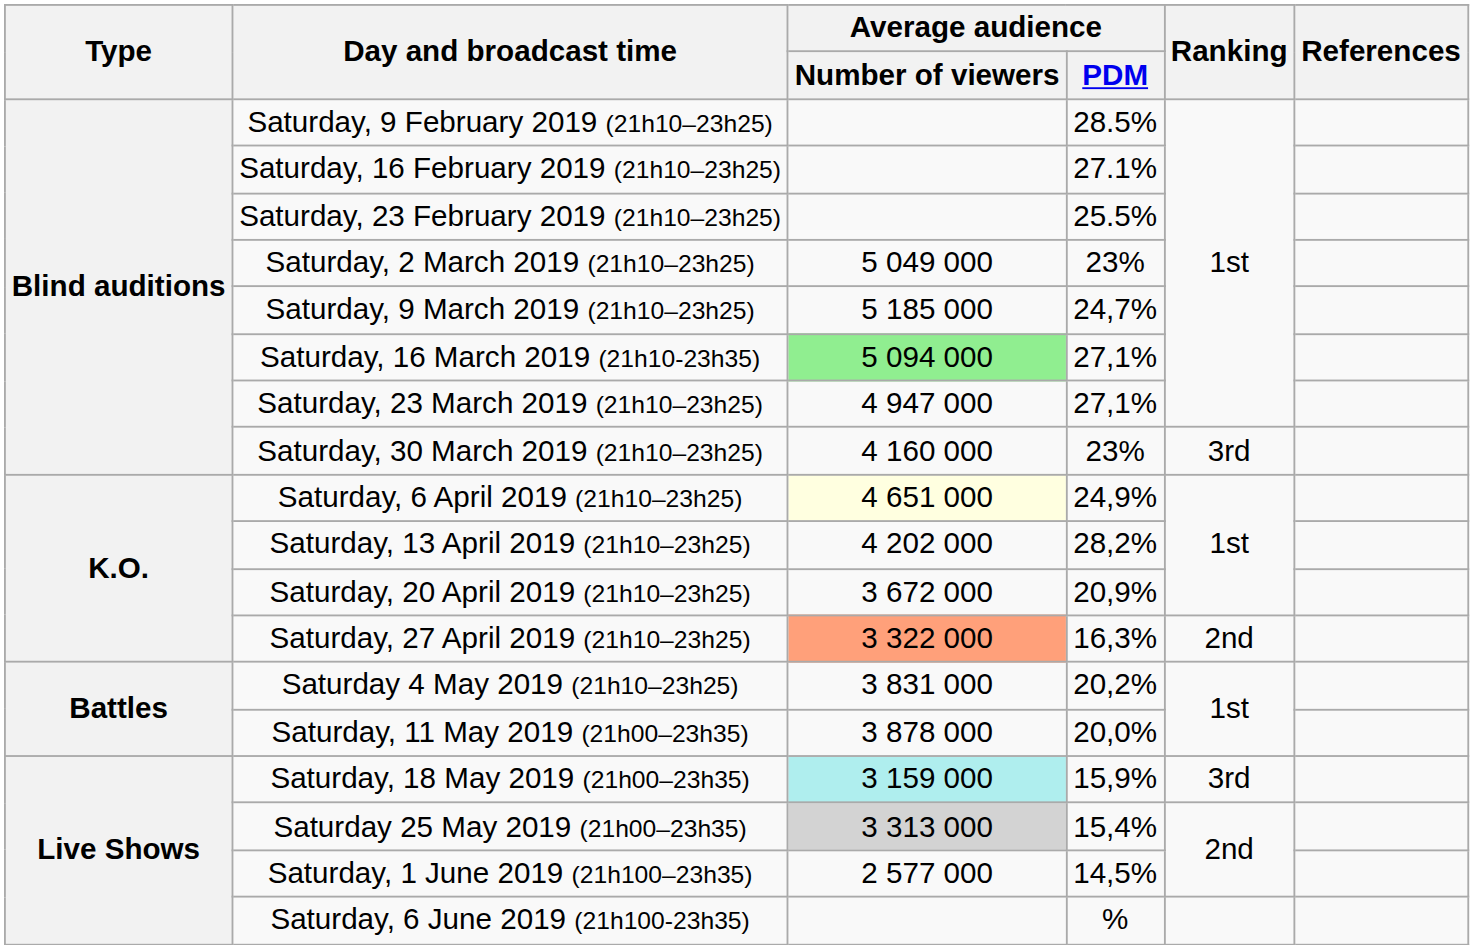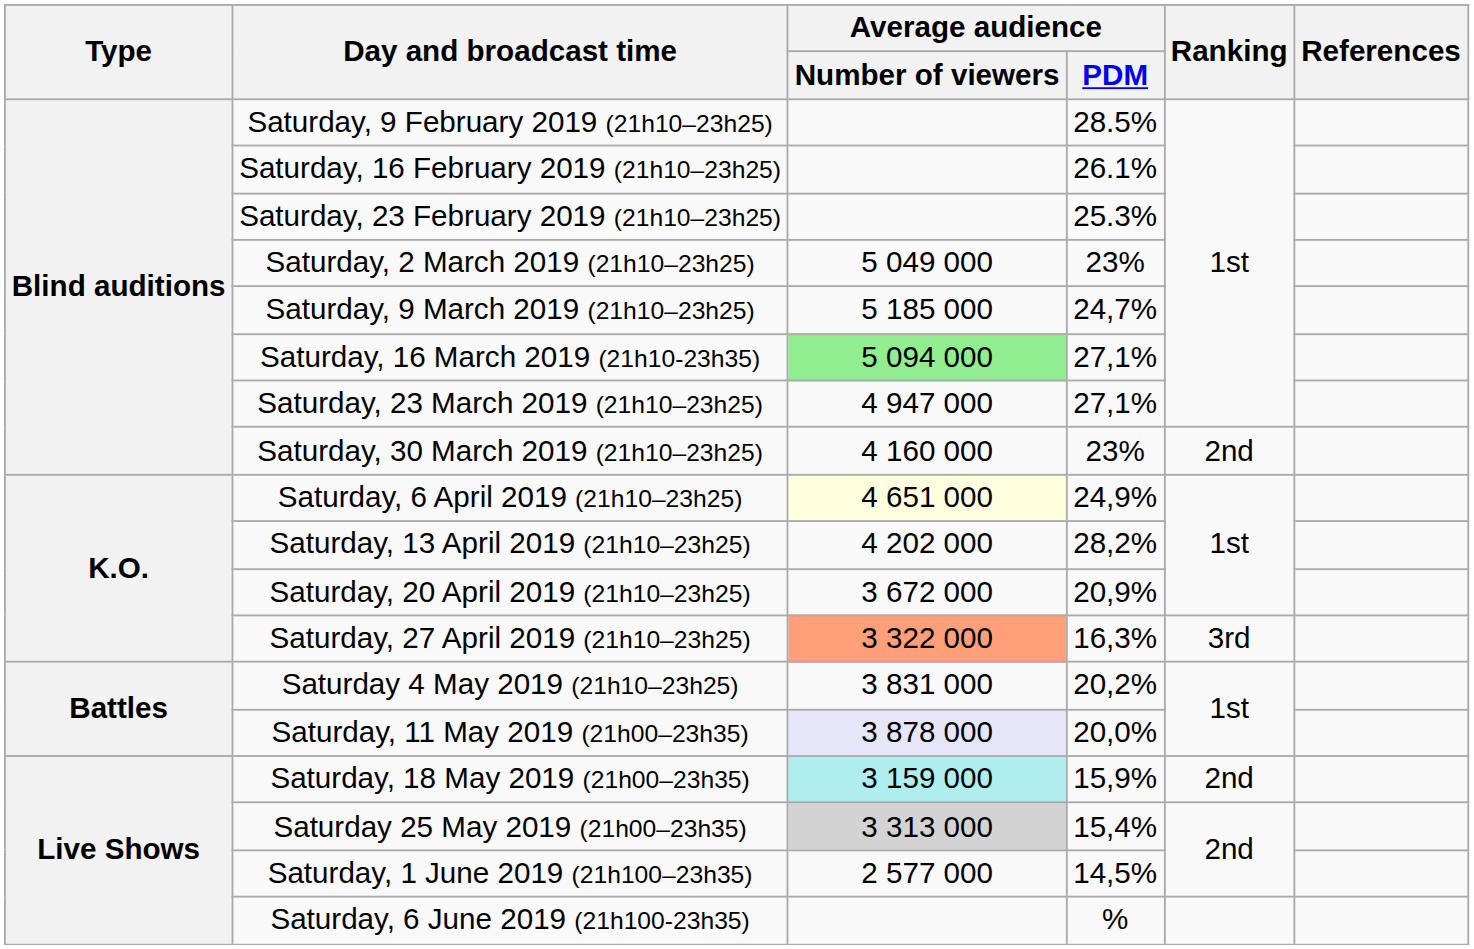 <table class="wikitable centre" style="font-size:100%; text-align:center">
 <tr>
 <th scope=col style="background:;" rowspan="2">Type</th>
 <th scope=col style="background:;" rowspan="2">Day and broadcast time</th>
 <th scope=col style="background:;" colspan=2>Average audience</th>
 <th rowspan="2">Ranking</th>
 <th scope=col style="background:;" rowspan="2">References</th>
 </tr>
 <tr>
 <th scope=col style="background:;">Number of viewers</th>
 <th scope=col style="background:;"><a href='#'>PDM</a></th>
 </tr>
 <tr>
 <th rowspan="8" scope="row">Blind auditions</th>
 <td>Saturday, 9 February 2019 <small>(21h10–23h25)</small></td>
 <td></td>
 <td>28.5%</td>
 <td rowspan="7">1st</td>
 <td></td>
 </tr>
 <tr>
 <td>Saturday, 16 February 2019 <small>(21h10–23h25)</small></td>
 <td></td>
-<td>27.1%</td>
+<td>26.1%</td>
 <td></td>
 </tr>
 <tr>
 <td>Saturday, 23 February 2019 <small>(21h10–23h25)</small></td>
 <td></td>
-<td>25.5%</td>
+<td>25.3%</td>
 <td></td>
 </tr>
 <tr>
 <td>Saturday, 2 March 2019 <small>(21h10–23h25)</small></td>
 <td>5 049 000</td>
 <td>23%</td>
 <td></td>
 </tr>
 <tr>
 <td>Saturday, 9 March 2019 <small>(21h10–23h25)</small></td>
 <td>5 185 000</td>
 <td>24,7%</td>
 <td></td>
 </tr>
 <tr>
 <td>Saturday, 16 March 2019 <small>(21h10-23h35)</small></td>
 <td style="background: lightgreen;">5 094 000</td>
 <td>27,1%</td>
 <td></td>
 </tr>
 <tr>
 <td>Saturday, 23 March 2019 <small>(21h10–23h25)</small></td>
 <td>4 947 000</td>
 <td>27,1%</td>
 <td></td>
 </tr>
 <tr>
 <td>Saturday, 30 March 2019 <small>(21h10–23h25)</small></td>
 <td>4 160 000</td>
 <td>23%</td>
-<td>3rd</td>
+<td>2nd</td>
 <td></td>
 </tr>
 <tr>
 <th rowspan="4">K.O.</th>
 <td>Saturday, 6 April 2019 <small>(21h10–23h25)</small></td>
 <td style="background: lightyellow;">4 651 000</td>
 <td>24,9%</td>
 <td rowspan="3">1st</td>
 <td></td>
 </tr>
 <tr>
 <td>Saturday, 13 April 2019 <small>(21h10–23h25)</small></td>
 <td>4 202 000</td>
 <td>28,2%</td>
 <td></td>
 </tr>
 <tr>
 <td>Saturday, 20 April 2019 <small>(21h10–23h25)</small></td>
 <td>3 672 000</td>
 <td>20,9%</td>
 <td></td>
 </tr>
 <tr>
 <td>Saturday, 27 April 2019 <small>(21h10–23h25)</small></td>
 <td style="background: lightsalmon;">3 322 000</td>
 <td>16,3%</td>
-<td>2nd</td>
+<td>3rd</td>
 <td></td>
 </tr>
 <tr>
 <th rowspan="2">Battles</th>
 <td>Saturday 4 May 2019 <small>(21h10–23h25)</small></td>
 <td>3 831 000</td>
 <td>20,2%</td>
 <td rowspan="2">1st</td>
 <td></td>
 </tr>
 <tr>
 <td>Saturday, 11 May 2019 <small>(21h00–23h35)</small></td>
-<td>3 878 000</td>
+<td style="background: lavender;">3 878 000</td>
 <td>20,0%</td>
 <td></td>
 </tr>
 <tr>
 <th rowspan="4">Live Shows</th>
 <td>Saturday, 18 May 2019 <small>(21h00–23h35)</small></td>
 <td style="background: paleturquoise;">3 159 000</td>
 <td>15,9%</td>
-<td>3rd</td>
+<td>2nd</td>
 <td></td>
 </tr>
 <tr>
 <td>Saturday 25 May 2019 <small>(21h00–23h35)</small></td>
 <td style="background: lightgrey;">3 313 000</td>
 <td>15,4%</td>
 <td rowspan="2">2nd</td>
 <td></td>
 </tr>
 <tr>
 <td>Saturday, 1 June 2019 <small>(21h100–23h35)</small></td>
 <td>2 577 000</td>
 <td>14,5%</td>
 <td></td>
 </tr>
 <tr>
 <td>Saturday, 6 June 2019 <small>(21h100-23h35)</small></td>
 <td></td>
 <td>%</td>
 <td></td>
 <td></td>
 </tr>
 </table>
